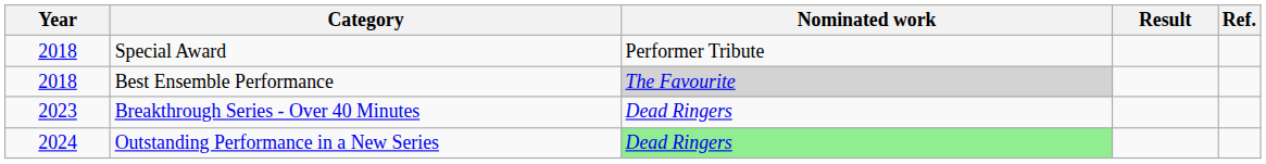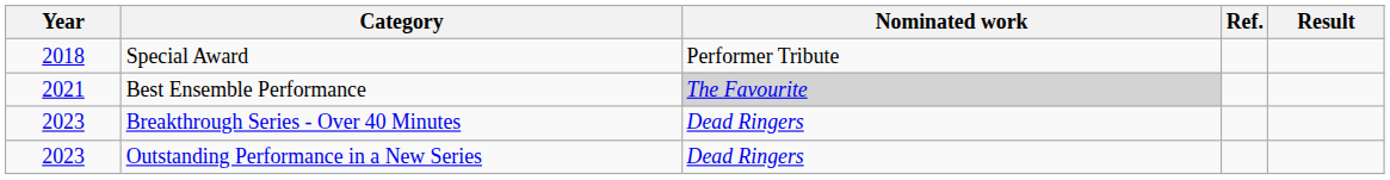 <table class=wikitable>
 <tr>
 <th scope="col" style="width:5em;">Year</th>
 <th scope="col" style="width:26em;">Category</th>
 <th scope="col" style="width:25em;">Nominated work</th>
+<th>Ref.</th>
 <th scope="col" style="width:5em;">Result</th>
-<th>Ref.</th>
 </tr>
 <tr>
 <td style="text-align:center;"><a href='#'>2018</a></td>
 <td>Special Award</td>
 <td>Performer Tribute</td>
+<td style="text-align:center;"></td>
 <td></td>
-<td style="text-align:center;"></td>
 </tr>
 <tr>
-<td style="text-align:center;"><a href='#'>2018</a></td>
+<td style="text-align:center;"><a href='#'>2021</a></td>
 <td>Best Ensemble Performance</td>
 <td style="background: lightgrey;"><em><a href='#'>The Favourite</a></em></td>
+<td style="text-align:center;"></td>
 <td></td>
-<td style="text-align:center;"></td>
 </tr>
 <tr>
 <td style="text-align:center;"><a href='#'>2023</a></td>
 <td><a href='#'>Breakthrough Series - Over 40 Minutes</a></td>
 <td><em><a href='#'>Dead Ringers</a></em></td>
+<td style="text-align:center;"></td>
 <td></td>
-<td style="text-align:center;"></td>
 </tr>
 <tr>
-<td style="text-align:center;"><a href='#'>2024</a></td>
+<td style="text-align:center;"><a href='#'>2023</a></td>
 <td><a href='#'>Outstanding Performance in a New Series</a></td>
-<td style="background: lightgreen;"><em><a href='#'>Dead Ringers</a></em></td>
+<td><em><a href='#'>Dead Ringers</a></em></td>
+<td style="text-align:center;"></td>
 <td></td>
-<td style="text-align:center;"></td>
 </tr>
 </table>
